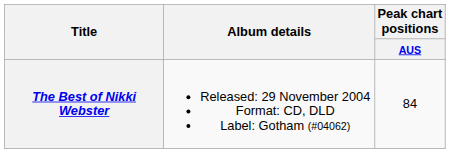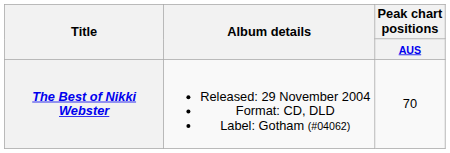 <table class="wikitable plainrowheaders" style="text-align:center;" border="1">
 <tr>
 <th scope="col" rowspan="2" style="width:12em;">Title</th>
 <th scope="col" rowspan="2" style="width:16em;">Album details</th>
 <th scope="col" colspan="1">Peak chart<br>positions</th>
 </tr>
 <tr>
 <th scope="col" style="text-align:center;"><small><a href='#'>AUS</a><br></small></th>
 </tr>
 <tr>
 <th scope="row"><em><a href='#'>The Best of Nikki Webster</a></em></th>
 <td><br><ul><li>Released: 29 November 2004</li><li>Format: CD, DLD</li><li>Label: Gotham <small>(#04062)</small></li></ul></td>
-<td>84</td>
+<td>70</td>
 </tr>
 </table>
